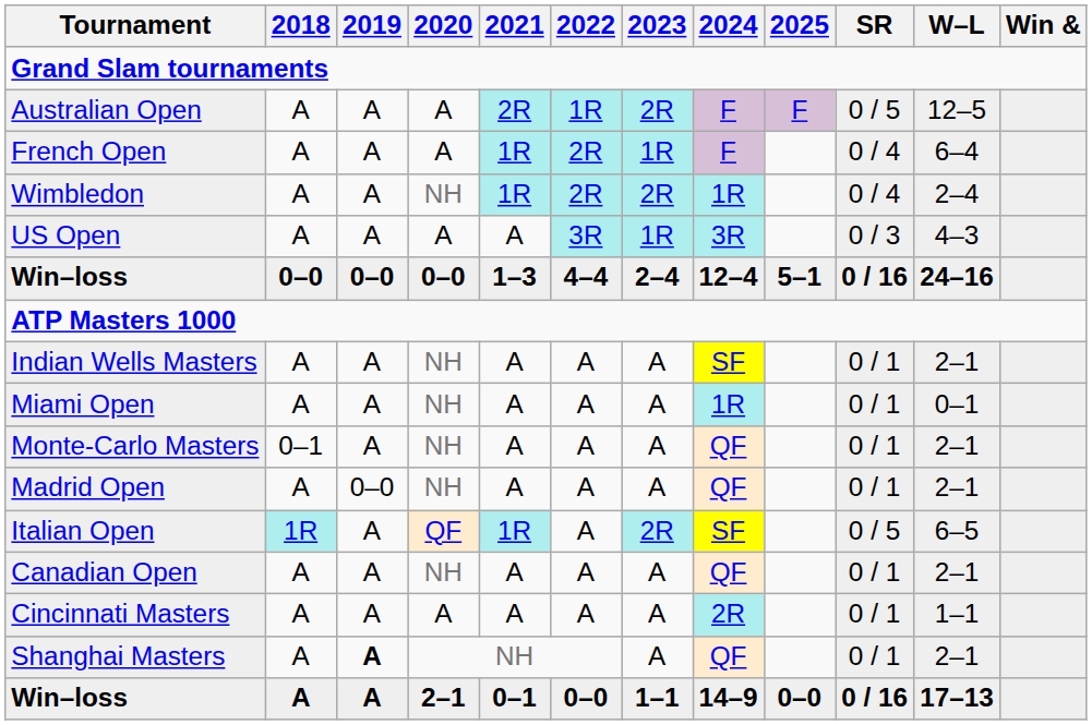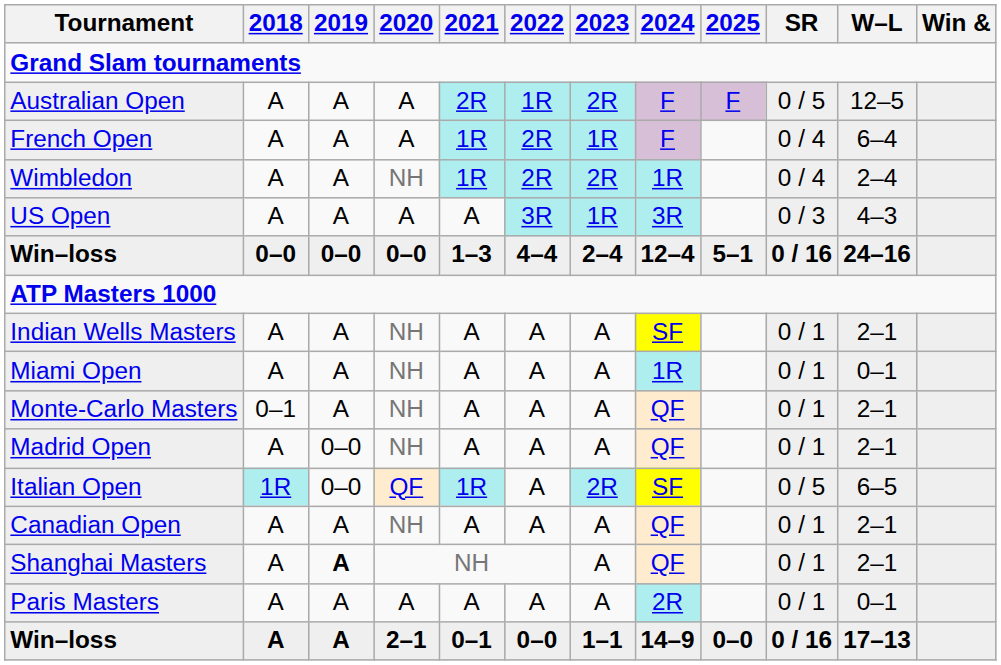 <table class=wikitable style=text-align:center>
 <tr>
 <th>Tournament</th>
 <th><a href='#'>2018</a></th>
 <th><a href='#'>2019</a></th>
 <th><a href='#'>2020</a></th>
 <th><a href='#'>2021</a></th>
 <th><a href='#'>2022</a></th>
 <th><a href='#'>2023</a></th>
 <th><a href='#'>2024</a></th>
 <th><a href='#'>2025</a></th>
 <th>SR</th>
 <th>W–L</th>
 <th>Win &</th>
 </tr>
 <tr>
 <td colspan="12" style="text-align:left"><a href='#'><strong>Grand Slam tournaments</strong></a></td>
 </tr>
 <tr>
 <td bgcolor=efefef align=left><a href='#'>Australian Open</a></td>
 <td>A</td>
 <td>A</td>
 <td>A</td>
 <td style=background:#afeeee><a href='#'>2R</a></td>
 <td style=background:#afeeee><a href='#'>1R</a></td>
 <td style=background:#afeeee><a href='#'>2R</a></td>
 <td style=background:thistle><a href='#'>F</a></td>
 <td style=background:thistle><a href='#'>F</a></td>
 <td bgcolor=efefef>0 / 5</td>
 <td bgcolor=efefef>12–5</td>
 <td bgcolor=efefef></td>
 </tr>
 <tr>
 <td bgcolor=efefef align=left><a href='#'>French Open</a></td>
 <td>A</td>
 <td>A</td>
 <td>A</td>
 <td style=background:#afeeee><a href='#'>1R</a></td>
 <td style=background:#afeeee><a href='#'>2R</a></td>
 <td style=background:#afeeee><a href='#'>1R</a></td>
 <td style=background:thistle><a href='#'>F</a></td>
 <td></td>
 <td bgcolor=efefef>0 / 4</td>
 <td bgcolor=efefef>6–4</td>
 <td bgcolor=efefef></td>
 </tr>
 <tr>
 <td bgcolor=efefef align=left><a href='#'>Wimbledon</a></td>
 <td>A</td>
 <td>A</td>
 <td style=color:#767676>NH</td>
 <td style=background:#afeeee><a href='#'>1R</a></td>
 <td style=background:#afeeee><a href='#'>2R</a></td>
 <td style=background:#afeeee><a href='#'>2R</a></td>
 <td style=background:#afeeee><a href='#'>1R</a></td>
 <td></td>
 <td bgcolor=efefef>0 / 4</td>
 <td bgcolor=efefef>2–4</td>
 <td bgcolor=efefef></td>
 </tr>
 <tr>
 <td bgcolor=efefef align=left><a href='#'>US Open</a></td>
 <td>A</td>
 <td>A</td>
 <td>A</td>
 <td>A</td>
 <td style=background:#afeeee><a href='#'>3R</a></td>
 <td style=background:#afeeee><a href='#'>1R</a></td>
 <td style=background:#afeeee><a href='#'>3R</a></td>
 <td></td>
 <td bgcolor=efefef>0 / 3</td>
 <td bgcolor=efefef>4–3</td>
 <td bgcolor=efefef></td>
 </tr>
 <tr style=background:#efefef;font-weight:bold>
 <td style="text-align:left">Win–loss</td>
 <td>0–0</td>
 <td>0–0</td>
 <td>0–0</td>
 <td>1–3</td>
 <td>4–4</td>
 <td>2–4</td>
 <td>12–4</td>
 <td>5–1</td>
 <td>0 / 16</td>
 <td>24–16</td>
 <td></td>
 </tr>
 <tr>
 <td colspan="12" style="text-align:left"><strong><a href='#'>ATP Masters 1000</a></strong></td>
 </tr>
 <tr>
 <td bgcolor=efefef align=left><a href='#'>Indian Wells Masters</a></td>
 <td>A</td>
 <td>A</td>
 <td style=color:#767676>NH</td>
 <td>A</td>
 <td>A</td>
 <td>A</td>
 <td style=background:yellow><a href='#'>SF</a></td>
 <td></td>
 <td bgcolor=efefef>0 / 1</td>
 <td bgcolor=efefef>2–1</td>
 <td bgcolor=efefef></td>
 </tr>
 <tr>
 <td bgcolor=efefef align=left><a href='#'>Miami Open</a></td>
 <td>A</td>
 <td>A</td>
 <td style=color:#767676>NH</td>
 <td>A</td>
 <td>A</td>
 <td>A</td>
 <td style=background:#afeeee><a href='#'>1R</a></td>
 <td></td>
 <td bgcolor=efefef>0 / 1</td>
 <td bgcolor=efefef>0–1</td>
 <td bgcolor=efefef></td>
 </tr>
 <tr>
 <td bgcolor=efefef align=left><a href='#'>Monte-Carlo Masters</a></td>
 <td>0–1</td>
 <td>A</td>
 <td style=color:#767676>NH</td>
 <td>A</td>
 <td>A</td>
 <td>A</td>
 <td style=background:#ffebcd><a href='#'>QF</a></td>
 <td></td>
 <td bgcolor=efefef>0 / 1</td>
 <td bgcolor=efefef>2–1</td>
 <td bgcolor=efefef></td>
 </tr>
 <tr>
 <td bgcolor=efefef align=left><a href='#'>Madrid Open</a></td>
 <td>A</td>
 <td>0–0</td>
 <td style=color:#767676>NH</td>
 <td>A</td>
 <td>A</td>
 <td>A</td>
 <td style=background:#ffebcd><a href='#'>QF</a></td>
 <td></td>
 <td bgcolor=efefef>0 / 1</td>
 <td bgcolor=efefef>2–1</td>
 <td bgcolor=efefef></td>
 </tr>
 <tr>
 <td bgcolor=efefef align=left><a href='#'>Italian Open</a></td>
 <td style=background:#afeeee><a href='#'>1R</a></td>
-<td>A</td>
+<td>0–0</td>
 <td style=background:#ffebcd><a href='#'>QF</a></td>
 <td style=background:#afeeee><a href='#'>1R</a></td>
 <td>A</td>
 <td style=background:#afeeee><a href='#'>2R</a></td>
 <td style=background:yellow><a href='#'>SF</a></td>
 <td></td>
 <td bgcolor=efefef>0 / 5</td>
 <td bgcolor=efefef>6–5</td>
 <td bgcolor=efefef></td>
 </tr>
 <tr>
 <td bgcolor=efefef align=left><a href='#'>Canadian Open</a></td>
 <td>A</td>
 <td>A</td>
 <td style=color:#767676>NH</td>
 <td>A</td>
 <td>A</td>
 <td>A</td>
 <td style=background:#ffebcd><a href='#'>QF</a></td>
 <td></td>
 <td bgcolor=efefef>0 / 1</td>
 <td bgcolor=efefef>2–1</td>
 <td bgcolor=efefef></td>
 </tr>
 <tr>
-<td bgcolor=efefef align=left><a href='#'>Cincinnati Masters</a></td>
+<td bgcolor=efefef align=left><a href='#'>Shanghai Masters</a></td>
+<td>A</td>
+<td><strong>A</strong></td>
+<td colspan=3 style=color:#767676>NH</td>
+<td>A</td>
+<td style=background:#ffebcd><a href='#'>QF</a></td>
+<td></td>
+<td bgcolor=efefef>0 / 1</td>
+<td bgcolor=efefef>2–1</td>
+<td bgcolor=efefef></td>
+</tr>
+<tr>
+<td bgcolor=efefef align=left><a href='#'>Paris Masters</a></td>
 <td>A</td>
 <td>A</td>
 <td>A</td>
 <td>A</td>
 <td>A</td>
 <td>A</td>
 <td style=background:#afeeee><a href='#'>2R</a></td>
 <td></td>
 <td bgcolor=efefef>0 / 1</td>
-<td bgcolor=efefef>1–1</td>
-<td bgcolor=efefef></td>
-</tr>
-<tr>
-<td bgcolor=efefef align=left><a href='#'>Shanghai Masters</a></td>
-<td>A</td>
-<td><strong>A</strong></td>
-<td colspan=3 style=color:#767676>NH</td>
-<td>A</td>
-<td style=background:#ffebcd><a href='#'>QF</a></td>
-<td></td>
-<td bgcolor=efefef>0 / 1</td>
-<td bgcolor=efefef>2–1</td>
+<td bgcolor=efefef>0–1</td>
 <td bgcolor=efefef></td>
 </tr>
 <tr style=background:#efefef;font-weight:bold>
 <td style="text-align:left">Win–loss</td>
 <td>A</td>
 <td>A</td>
 <td>2–1</td>
 <td>0–1</td>
 <td>0–0</td>
 <td>1–1</td>
 <td>14–9</td>
 <td>0–0</td>
 <td>0 / 16</td>
 <td>17–13</td>
 <td></td>
 </tr>
 </table>
